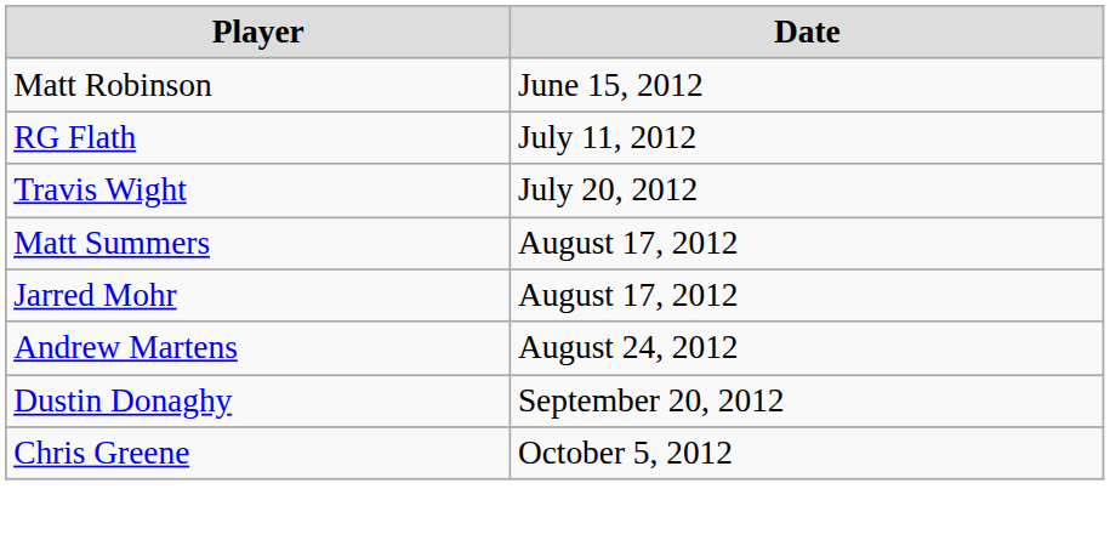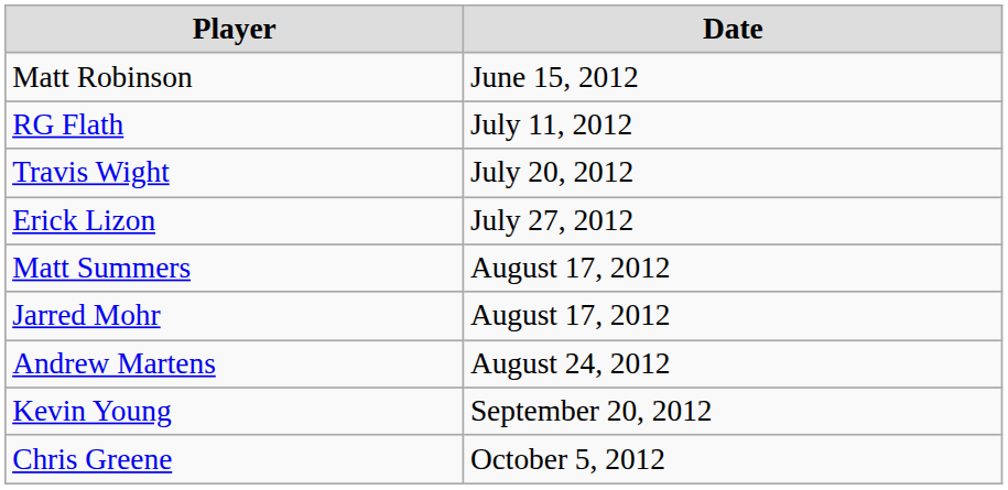 <table class="wikitable" width=60%>
 <tr align="center"  bgcolor="#dddddd">
 <td><strong>Player</strong></td>
 <td><strong>Date</strong></td>
 </tr>
 <tr>
 <td>Matt Robinson </td>
 <td>June 15, 2012</td>
 </tr>
 <tr>
 <td><a href='#'>RG Flath</a></td>
 <td>July 11, 2012</td>
 </tr>
 <tr>
 <td><a href='#'>Travis Wight</a></td>
 <td>July 20, 2012</td>
 </tr>
 <tr>
+<td><a href='#'>Erick Lizon</a></td>
+<td>July 27, 2012</td>
+</tr>
+<tr>
 <td><a href='#'>Matt Summers</a></td>
 <td>August 17, 2012</td>
 </tr>
 <tr>
 <td><a href='#'>Jarred Mohr</a></td>
 <td>August 17, 2012</td>
 </tr>
 <tr>
 <td><a href='#'>Andrew Martens</a></td>
 <td>August 24, 2012</td>
 </tr>
 <tr>
-<td><a href='#'>Dustin Donaghy</a></td>
+<td><a href='#'>Kevin Young</a></td>
 <td>September 20, 2012</td>
 </tr>
 <tr>
 <td><a href='#'>Chris Greene</a></td>
 <td>October 5, 2012</td>
 </tr>
 </table>
